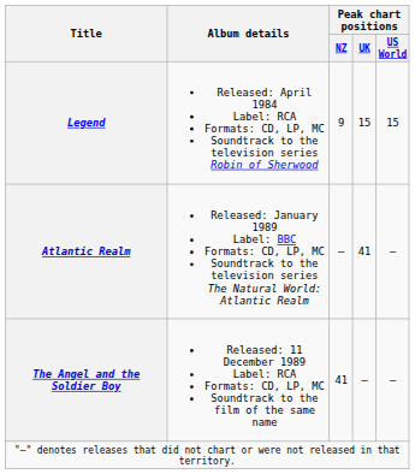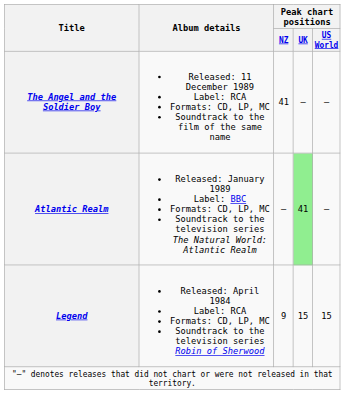 <table class="wikitable plainrowheaders" style="text-align:center;">
 <tr>
 <th rowspan="2" scope="col" style="width:15em;">Title</th>
 <th rowspan="2" scope="col" style="width:15em;">Album details</th>
 <th colspan="3">Peak chart positions</th>
 </tr>
 <tr>
 <th scope="col" style="width:2em;font-size:90%;"><a href='#'>NZ</a><br></th>
 <th scope="col" style="width:2em;font-size:90%;"><a href='#'>UK</a><br></th>
 <th scope="col" style="width:2em;font-size:90%;"><a href='#'>US World</a><br></th>
 </tr>
 <tr>
+<th scope="row"><em><a href='#'>The Angel and the Soldier Boy</a></em></th>
+<td><br><ul><li>Released: 11 December 1989</li><li>Label: RCA</li><li>Formats: CD, LP, MC</li><li>Soundtrack to the film of the same name</li></ul></td>
+<td>41</td>
+<td>—</td>
+<td>—</td>
+</tr>
+<tr>
+<th scope="row"><em><a href='#'>Atlantic Realm</a></em></th>
+<td><br><ul><li>Released: January 1989</li><li>Label: <a href='#'>BBC</a></li><li>Formats: CD, LP, MC</li><li>Soundtrack to the television series <em>The Natural World: Atlantic Realm</em></li></ul></td>
+<td>—</td>
+<td style="background: lightgreen;">41</td>
+<td>—</td>
+</tr>
+<tr>
 <th scope="row"><em><a href='#'>Legend</a></em></th>
 <td><br><ul><li>Released: April 1984</li><li>Label: RCA</li><li>Formats: CD, LP, MC</li><li>Soundtrack to the television series <em><a href='#'>Robin of Sherwood</a></em></li></ul></td>
 <td>9</td>
 <td>15</td>
 <td>15</td>
 </tr>
 <tr>
-<th scope="row"><em><a href='#'>Atlantic Realm</a></em></th>
-<td><br><ul><li>Released: January 1989</li><li>Label: <a href='#'>BBC</a></li><li>Formats: CD, LP, MC</li><li>Soundtrack to the television series <em>The Natural World: Atlantic Realm</em></li></ul></td>
-<td>—</td>
-<td>41</td>
-<td>—</td>
-</tr>
-<tr>
-<th scope="row"><em><a href='#'>The Angel and the Soldier Boy</a></em></th>
-<td><br><ul><li>Released: 11 December 1989</li><li>Label: RCA</li><li>Formats: CD, LP, MC</li><li>Soundtrack to the film of the same name</li></ul></td>
-<td>41</td>
-<td>—</td>
-<td>—</td>
-</tr>
-<tr>
 <td colspan="5" style="font-size:90%">"—" denotes releases that did not chart or were not released in that territory.</td>
 </tr>
 </table>
